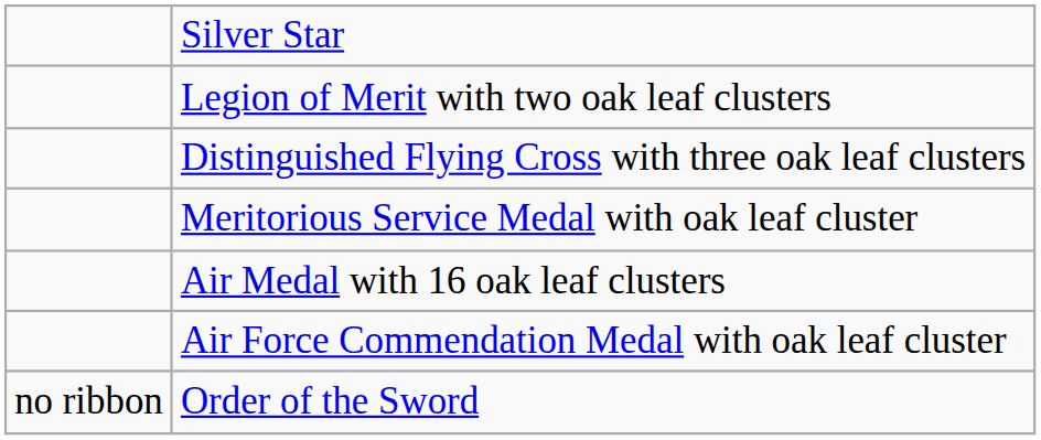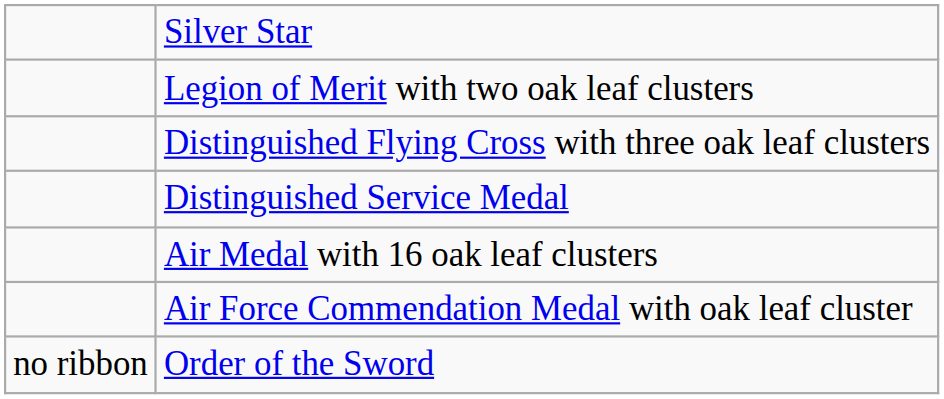 <table class="wikitable">
 <tr>
 <td></td>
 <td><a href='#'>Silver Star</a></td>
 </tr>
 <tr>
 <td></td>
 <td><a href='#'>Legion of Merit</a> with two oak leaf clusters</td>
 </tr>
 <tr>
 <td></td>
 <td><a href='#'>Distinguished Flying Cross</a> with three oak leaf clusters</td>
 </tr>
 <tr>
 <td></td>
-<td><a href='#'>Meritorious Service Medal</a> with oak leaf cluster</td>
+<td><a href='#'>Distinguished Service Medal</a></td>
 </tr>
 <tr>
 <td></td>
 <td><a href='#'>Air Medal</a> with 16 oak leaf clusters</td>
 </tr>
 <tr>
 <td></td>
 <td><a href='#'>Air Force Commendation Medal</a> with oak leaf cluster</td>
 </tr>
 <tr>
 <td>no ribbon</td>
 <td><a href='#'>Order of the Sword</a></td>
 </tr>
 </table>
